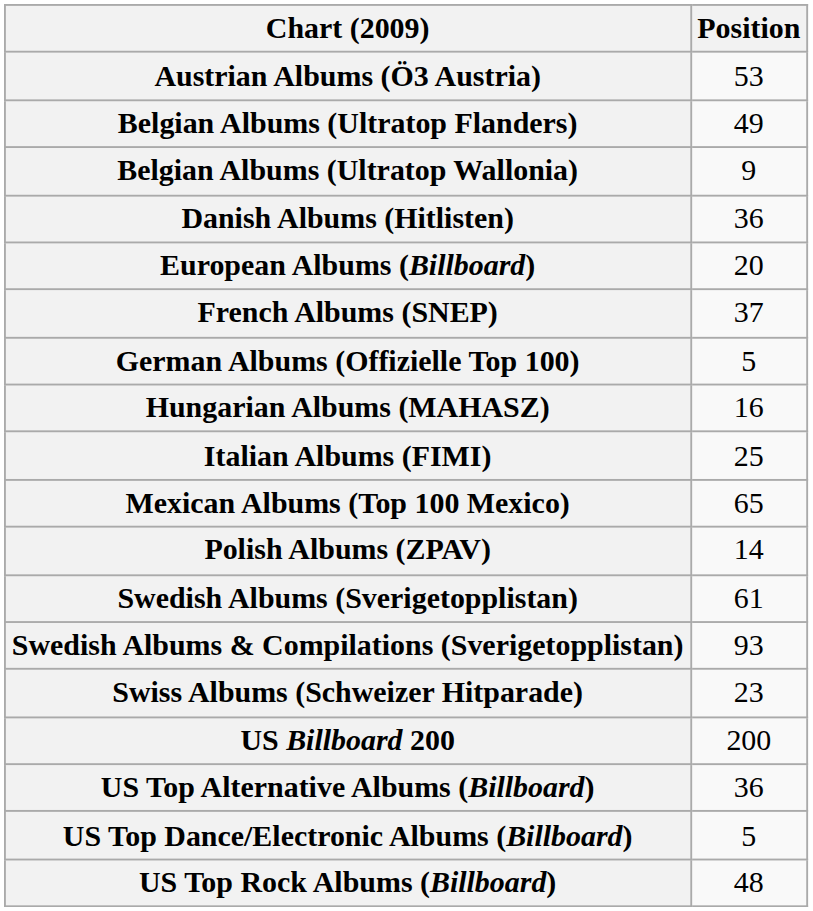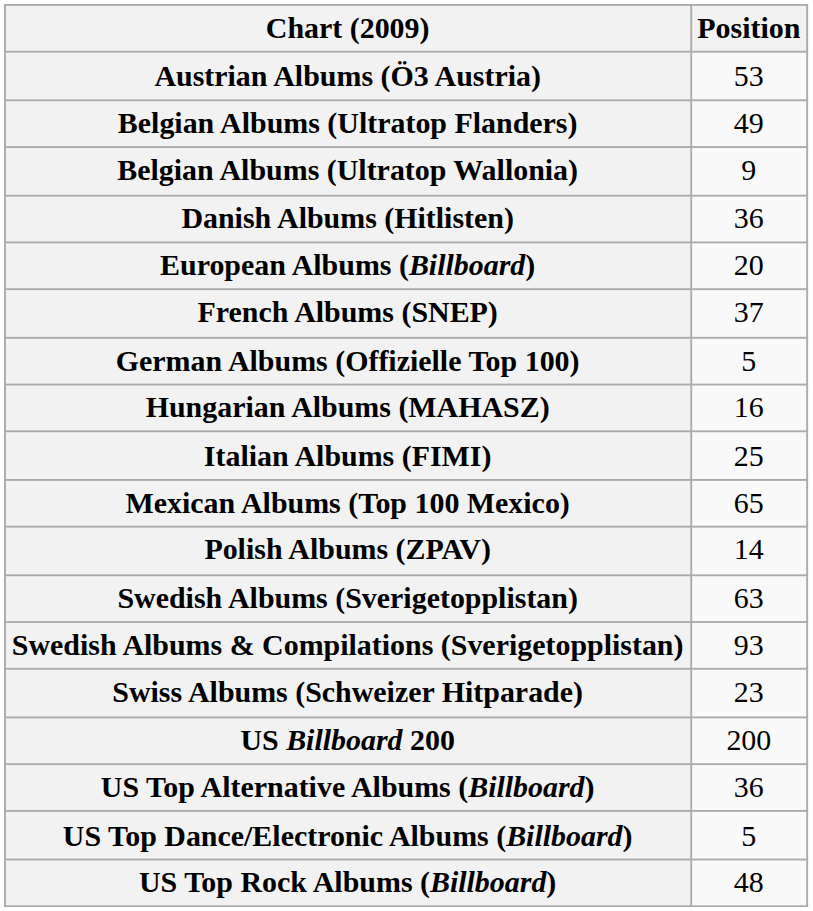 <table class="wikitable sortable plainrowheaders" style="text-align:center">
 <tr>
 <th scope="col">Chart (2009)</th>
 <th scope="col">Position</th>
 </tr>
 <tr>
 <th scope="row">Austrian Albums (Ö3 Austria)</th>
 <td>53</td>
 </tr>
 <tr>
 <th scope="row">Belgian Albums (Ultratop Flanders)</th>
 <td>49</td>
 </tr>
 <tr>
 <th scope="row">Belgian Albums (Ultratop Wallonia)</th>
 <td>9</td>
 </tr>
 <tr>
 <th scope="row">Danish Albums (Hitlisten)</th>
 <td>36</td>
 </tr>
 <tr>
 <th scope="row">European Albums (<em>Billboard</em>)</th>
 <td>20</td>
 </tr>
 <tr>
 <th scope="row">French Albums (SNEP)</th>
 <td>37</td>
 </tr>
 <tr>
 <th scope="row">German Albums (Offizielle Top 100)</th>
 <td>5</td>
 </tr>
 <tr>
 <th scope="row">Hungarian Albums (MAHASZ)</th>
 <td>16</td>
 </tr>
 <tr>
 <th scope="row">Italian Albums (FIMI)</th>
 <td>25</td>
 </tr>
 <tr>
 <th scope="row">Mexican Albums (Top 100 Mexico)</th>
 <td>65</td>
 </tr>
 <tr>
 <th scope="row">Polish Albums (ZPAV)</th>
 <td>14</td>
 </tr>
 <tr>
 <th scope="row">Swedish Albums (Sverigetopplistan)</th>
-<td>61</td>
+<td>63</td>
 </tr>
 <tr>
 <th scope="row">Swedish Albums & Compilations (Sverigetopplistan)</th>
 <td>93</td>
 </tr>
 <tr>
 <th scope="row">Swiss Albums (Schweizer Hitparade)</th>
 <td>23</td>
 </tr>
 <tr>
 <th scope="row">US <em>Billboard</em> 200</th>
 <td>200</td>
 </tr>
 <tr>
 <th scope="row">US Top Alternative Albums (<em>Billboard</em>)</th>
 <td>36</td>
 </tr>
 <tr>
 <th scope="row">US Top Dance/Electronic Albums (<em>Billboard</em>)</th>
 <td>5</td>
 </tr>
 <tr>
 <th scope="row">US Top Rock Albums (<em>Billboard</em>)</th>
 <td>48</td>
 </tr>
 </table>
